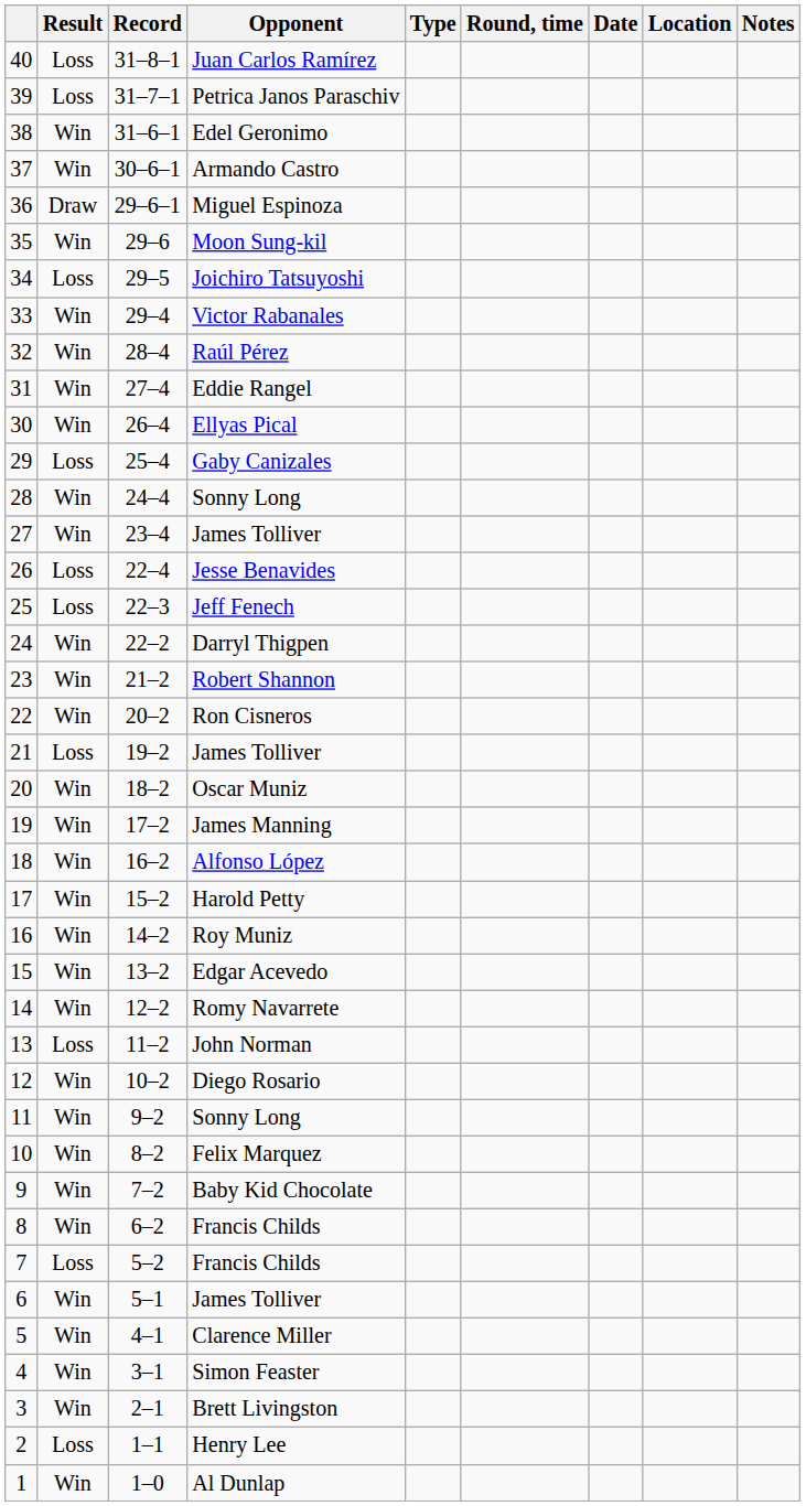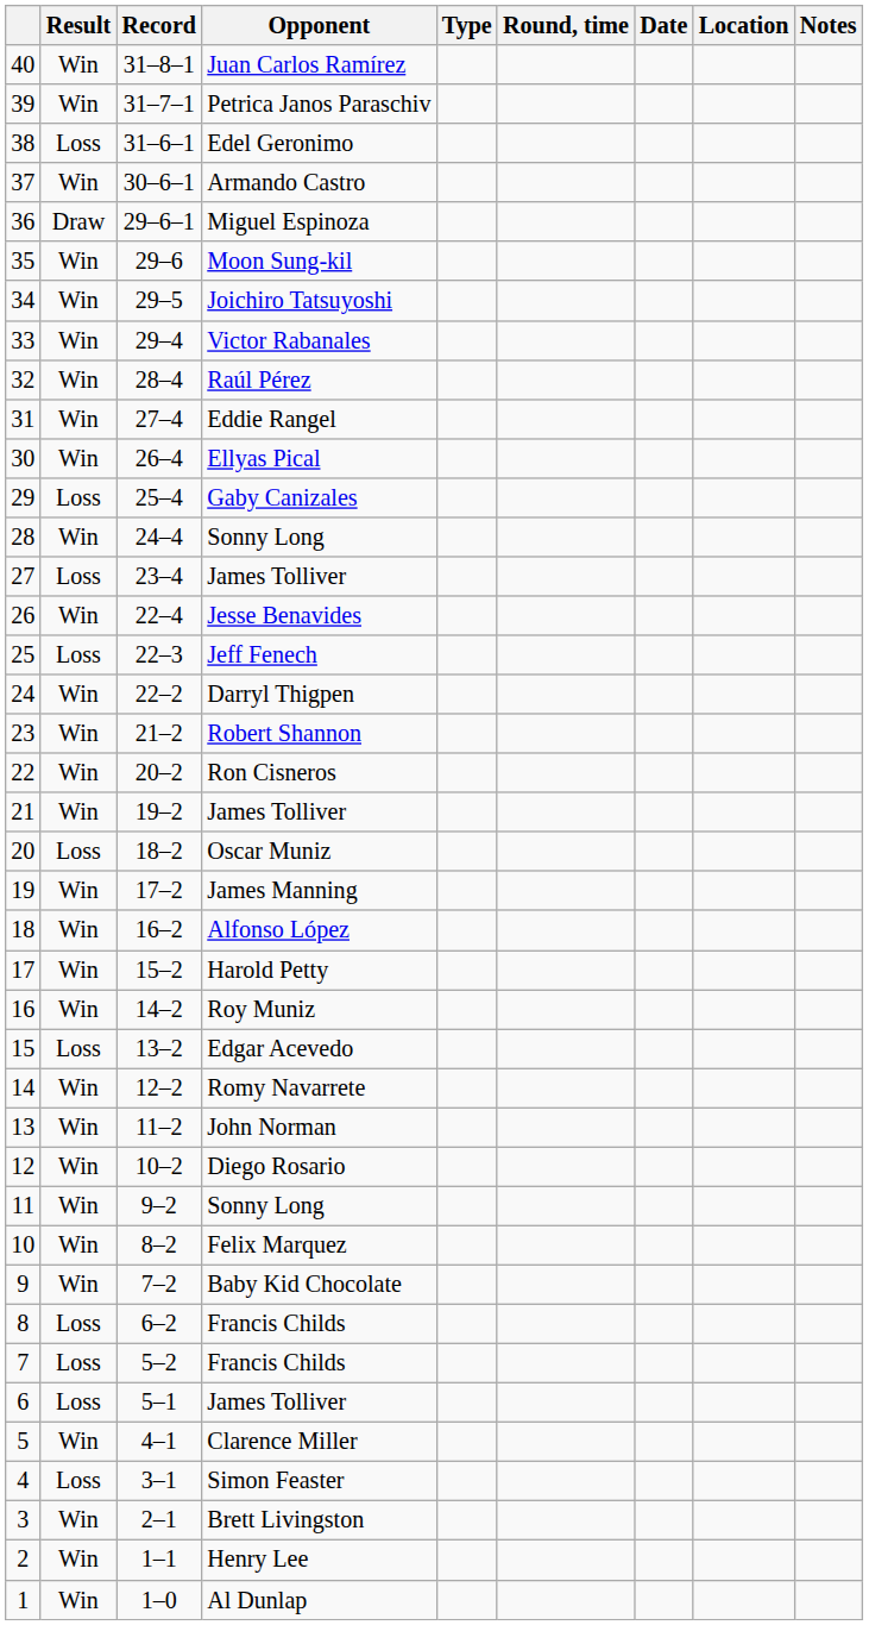 <table class="wikitable" style="text-align:center; font-size:95%">
 <tr>
 <th></th>
 <th>Result</th>
 <th>Record</th>
 <th>Opponent</th>
 <th>Type</th>
 <th>Round, time</th>
 <th>Date</th>
 <th>Location</th>
 <th>Notes</th>
 </tr>
 <tr>
 <td>40</td>
-<td>Loss</td>
+<td>Win</td>
 <td>31–8–1</td>
 <td align=left> <a href='#'>Juan Carlos Ramírez</a></td>
 <td></td>
 <td></td>
 <td></td>
 <td align=left> </td>
 <td align=left></td>
 </tr>
 <tr>
 <td>39</td>
-<td>Loss</td>
+<td>Win</td>
 <td>31–7–1</td>
 <td align=left> Petrica Janos Paraschiv</td>
 <td></td>
 <td></td>
 <td></td>
 <td align=left> </td>
 <td align=left></td>
 </tr>
 <tr>
 <td>38</td>
-<td>Win</td>
+<td>Loss</td>
 <td>31–6–1</td>
 <td align=left> Edel Geronimo</td>
 <td></td>
 <td></td>
 <td></td>
 <td align=left> </td>
 <td align=left></td>
 </tr>
 <tr>
 <td>37</td>
 <td>Win</td>
 <td>30–6–1</td>
 <td align=left> Armando Castro</td>
 <td></td>
 <td></td>
 <td></td>
 <td align=left> </td>
 <td align=left></td>
 </tr>
 <tr>
 <td>36</td>
 <td>Draw</td>
 <td>29–6–1</td>
 <td align=left> Miguel Espinoza</td>
 <td></td>
 <td></td>
 <td></td>
 <td align=left> </td>
 <td align=left></td>
 </tr>
 <tr>
 <td>35</td>
 <td>Win</td>
 <td>29–6</td>
 <td align=left> <a href='#'>Moon Sung-kil</a></td>
 <td></td>
 <td></td>
 <td></td>
 <td align=left> </td>
 <td align=left></td>
 </tr>
 <tr>
 <td>34</td>
-<td>Loss</td>
+<td>Win</td>
 <td>29–5</td>
 <td align=left> <a href='#'>Joichiro Tatsuyoshi</a></td>
 <td></td>
 <td></td>
 <td></td>
 <td align=left> </td>
 <td align=left></td>
 </tr>
 <tr>
 <td>33</td>
 <td>Win</td>
 <td>29–4</td>
 <td align=left> <a href='#'>Victor Rabanales</a></td>
 <td></td>
 <td></td>
 <td></td>
 <td align=left> </td>
 <td align=left></td>
 </tr>
 <tr>
 <td>32</td>
 <td>Win</td>
 <td>28–4</td>
 <td align=left> <a href='#'>Raúl Pérez</a></td>
 <td></td>
 <td></td>
 <td></td>
 <td align=left> </td>
 <td align=left></td>
 </tr>
 <tr>
 <td>31</td>
 <td>Win</td>
 <td>27–4</td>
 <td align=left> Eddie Rangel</td>
 <td></td>
 <td></td>
 <td></td>
 <td align=left> </td>
 <td align=left></td>
 </tr>
 <tr>
 <td>30</td>
 <td>Win</td>
 <td>26–4</td>
 <td align=left> <a href='#'>Ellyas Pical</a></td>
 <td></td>
 <td></td>
 <td></td>
 <td align=left> </td>
 <td align=left></td>
 </tr>
 <tr>
 <td>29</td>
 <td>Loss</td>
 <td>25–4</td>
 <td align=left> <a href='#'>Gaby Canizales</a></td>
 <td></td>
 <td></td>
 <td></td>
 <td align=left> </td>
 <td align=left></td>
 </tr>
 <tr>
 <td>28</td>
 <td>Win</td>
 <td>24–4</td>
 <td align=left> Sonny Long</td>
 <td></td>
 <td></td>
 <td></td>
 <td align=left> </td>
 <td align=left></td>
 </tr>
 <tr>
 <td>27</td>
-<td>Win</td>
+<td>Loss</td>
 <td>23–4</td>
 <td align=left> James Tolliver</td>
 <td></td>
 <td></td>
 <td></td>
 <td align=left> </td>
 <td align=left></td>
 </tr>
 <tr>
 <td>26</td>
-<td>Loss</td>
+<td>Win</td>
 <td>22–4</td>
 <td align=left> <a href='#'>Jesse Benavides</a></td>
 <td></td>
 <td></td>
 <td></td>
 <td align=left> </td>
 <td align=left></td>
 </tr>
 <tr>
 <td>25</td>
 <td>Loss</td>
 <td>22–3</td>
 <td align=left> <a href='#'>Jeff Fenech</a></td>
 <td></td>
 <td></td>
 <td></td>
 <td align=left> </td>
 <td align=left></td>
 </tr>
 <tr>
 <td>24</td>
 <td>Win</td>
 <td>22–2</td>
 <td align=left> Darryl Thigpen</td>
 <td></td>
 <td></td>
 <td></td>
 <td align=left> </td>
 <td align=left></td>
 </tr>
 <tr>
 <td>23</td>
 <td>Win</td>
 <td>21–2</td>
 <td align=left> <a href='#'>Robert Shannon</a></td>
 <td></td>
 <td></td>
 <td></td>
 <td align=left> </td>
 <td align=left></td>
 </tr>
 <tr>
 <td>22</td>
 <td>Win</td>
 <td>20–2</td>
 <td align=left> Ron Cisneros</td>
 <td></td>
 <td></td>
 <td></td>
 <td align=left> </td>
 <td align=left></td>
 </tr>
 <tr>
 <td>21</td>
-<td>Loss</td>
+<td>Win</td>
 <td>19–2</td>
 <td align=left> James Tolliver</td>
 <td></td>
 <td></td>
 <td></td>
 <td align=left> </td>
 <td align=left></td>
 </tr>
 <tr>
 <td>20</td>
-<td>Win</td>
+<td>Loss</td>
 <td>18–2</td>
 <td align=left> Oscar Muniz</td>
 <td></td>
 <td></td>
 <td></td>
 <td align=left> </td>
 <td align=left></td>
 </tr>
 <tr>
 <td>19</td>
 <td>Win</td>
 <td>17–2</td>
 <td align=left> James Manning</td>
 <td></td>
 <td></td>
 <td></td>
 <td align=left> </td>
 <td align=left></td>
 </tr>
 <tr>
 <td>18</td>
 <td>Win</td>
 <td>16–2</td>
 <td align=left> <a href='#'>Alfonso López</a></td>
 <td></td>
 <td></td>
 <td></td>
 <td align=left> </td>
 <td align=left></td>
 </tr>
 <tr>
 <td>17</td>
 <td>Win</td>
 <td>15–2</td>
 <td align=left> Harold Petty</td>
 <td></td>
 <td></td>
 <td></td>
 <td align=left> </td>
 <td align=left></td>
 </tr>
 <tr>
 <td>16</td>
 <td>Win</td>
 <td>14–2</td>
 <td align=left> Roy Muniz</td>
 <td></td>
 <td></td>
 <td></td>
 <td align=left> </td>
 <td align=left></td>
 </tr>
 <tr>
 <td>15</td>
-<td>Win</td>
+<td>Loss</td>
 <td>13–2</td>
 <td align=left> Edgar Acevedo</td>
 <td></td>
 <td></td>
 <td></td>
 <td align=left> </td>
 <td align=left></td>
 </tr>
 <tr>
 <td>14</td>
 <td>Win</td>
 <td>12–2</td>
 <td align=left> Romy Navarrete</td>
 <td></td>
 <td></td>
 <td></td>
 <td align=left> </td>
 <td align=left></td>
 </tr>
 <tr>
 <td>13</td>
-<td>Loss</td>
+<td>Win</td>
 <td>11–2</td>
 <td align=left> John Norman</td>
 <td></td>
 <td></td>
 <td></td>
 <td align=left> </td>
 <td align=left></td>
 </tr>
 <tr>
 <td>12</td>
 <td>Win</td>
 <td>10–2</td>
 <td align=left> Diego Rosario</td>
 <td></td>
 <td></td>
 <td></td>
 <td align=left> </td>
 <td align=left></td>
 </tr>
 <tr>
 <td>11</td>
 <td>Win</td>
 <td>9–2</td>
 <td align=left> Sonny Long</td>
 <td></td>
 <td></td>
 <td></td>
 <td align=left> </td>
 <td align=left></td>
 </tr>
 <tr>
 <td>10</td>
 <td>Win</td>
 <td>8–2</td>
 <td align=left> Felix Marquez</td>
 <td></td>
 <td></td>
 <td></td>
 <td align=left> </td>
 <td align=left></td>
 </tr>
 <tr>
 <td>9</td>
 <td>Win</td>
 <td>7–2</td>
 <td align=left> Baby Kid Chocolate</td>
 <td></td>
 <td></td>
 <td></td>
 <td align=left> </td>
 <td align=left></td>
 </tr>
 <tr>
 <td>8</td>
-<td>Win</td>
+<td>Loss</td>
 <td>6–2</td>
 <td align=left> Francis Childs</td>
 <td></td>
 <td></td>
 <td></td>
 <td align=left> </td>
 <td align=left></td>
 </tr>
 <tr>
 <td>7</td>
 <td>Loss</td>
 <td>5–2</td>
 <td align=left> Francis Childs</td>
 <td></td>
 <td></td>
 <td></td>
 <td align=left> </td>
 <td align=left></td>
 </tr>
 <tr>
 <td>6</td>
-<td>Win</td>
+<td>Loss</td>
 <td>5–1</td>
 <td align=left> James Tolliver</td>
 <td></td>
 <td></td>
 <td></td>
 <td align=left> </td>
 <td align=left></td>
 </tr>
 <tr>
 <td>5</td>
 <td>Win</td>
 <td>4–1</td>
 <td align=left> Clarence Miller</td>
 <td></td>
 <td></td>
 <td></td>
 <td align=left> </td>
 <td align=left></td>
 </tr>
 <tr>
 <td>4</td>
-<td>Win</td>
+<td>Loss</td>
 <td>3–1</td>
 <td align=left> Simon Feaster</td>
 <td></td>
 <td></td>
 <td></td>
 <td align=left> </td>
 <td align=left></td>
 </tr>
 <tr>
 <td>3</td>
 <td>Win</td>
 <td>2–1</td>
 <td align=left> Brett Livingston</td>
 <td></td>
 <td></td>
 <td></td>
 <td align=left> </td>
 <td align=left></td>
 </tr>
 <tr>
 <td>2</td>
-<td>Loss</td>
+<td>Win</td>
 <td>1–1</td>
 <td align=left> Henry Lee</td>
 <td></td>
 <td></td>
 <td></td>
 <td align=left> </td>
 <td align=left></td>
 </tr>
 <tr>
 <td>1</td>
 <td>Win</td>
 <td>1–0</td>
 <td align=left> Al Dunlap</td>
 <td></td>
 <td></td>
 <td></td>
 <td align=left> </td>
 <td align=left></td>
 </tr>
 </table>
